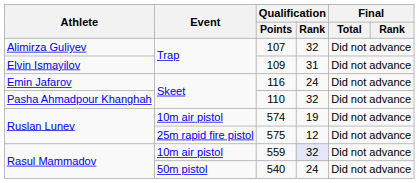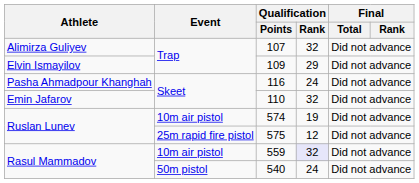 <table class="wikitable" style="font-size:90%">
 <tr>
 <th rowspan="2">Athlete</th>
 <th rowspan="2">Event</th>
 <th colspan=2>Qualification</th>
 <th colspan=2>Final</th>
 </tr>
 <tr style="font-size:95%">
 <th>Points</th>
 <th>Rank</th>
 <th>Total</th>
 <th>Rank</th>
 </tr>
 <tr align=center>
 <td align=left><a href='#'>Alimirza Guliyev</a></td>
 <td align=left rowspan=2><a href='#'>Trap</a></td>
 <td>107</td>
 <td>32</td>
 <td colspan=2>Did not advance</td>
 </tr>
 <tr align=center>
 <td align=left><a href='#'>Elvin Ismayilov</a></td>
 <td>109</td>
-<td>31</td>
+<td>29</td>
 <td colspan=2>Did not advance</td>
 </tr>
 <tr align=center>
-<td align=left><a href='#'>Emin Jafarov</a></td>
+<td align=left><a href='#'>Pasha Ahmadpour Khanghah</a></td>
 <td align=left rowspan=2><a href='#'>Skeet</a></td>
 <td>116</td>
 <td>24</td>
 <td colspan=2>Did not advance</td>
 </tr>
 <tr align=center>
-<td align=left><a href='#'>Pasha Ahmadpour Khanghah</a></td>
+<td align=left><a href='#'>Emin Jafarov</a></td>
 <td>110</td>
 <td>32</td>
 <td colspan=2>Did not advance</td>
 </tr>
 <tr align=center>
 <td align=left rowspan=2><a href='#'>Ruslan Lunev</a></td>
 <td align=left><a href='#'>10m air pistol</a></td>
 <td>574</td>
 <td>19</td>
 <td colspan=2>Did not advance</td>
 </tr>
 <tr align=center>
 <td align=left><a href='#'>25m rapid fire pistol</a></td>
 <td>575</td>
 <td>12</td>
 <td colspan=2>Did not advance</td>
 </tr>
 <tr align=center>
 <td align=left rowspan=2><a href='#'>Rasul Mammadov</a></td>
 <td align=left><a href='#'>10m air pistol</a></td>
 <td>559</td>
 <td style="background: lavender;">32</td>
 <td colspan=2>Did not advance</td>
 </tr>
 <tr align=center>
 <td align=left><a href='#'>50m pistol</a></td>
 <td>540</td>
 <td>24</td>
 <td colspan=2>Did not advance</td>
 </tr>
 </table>
